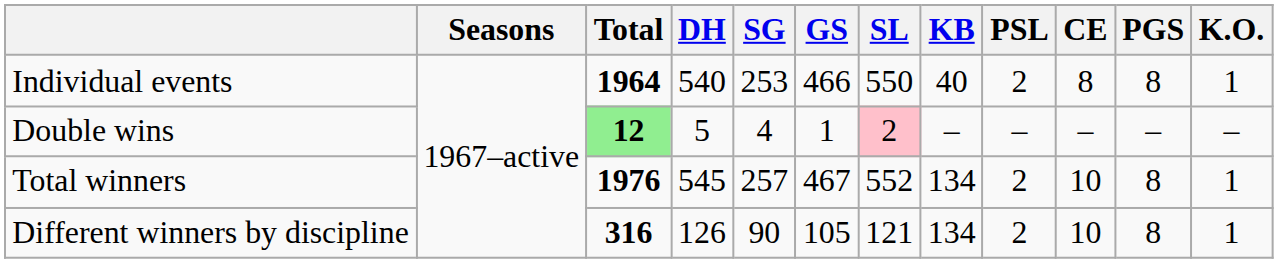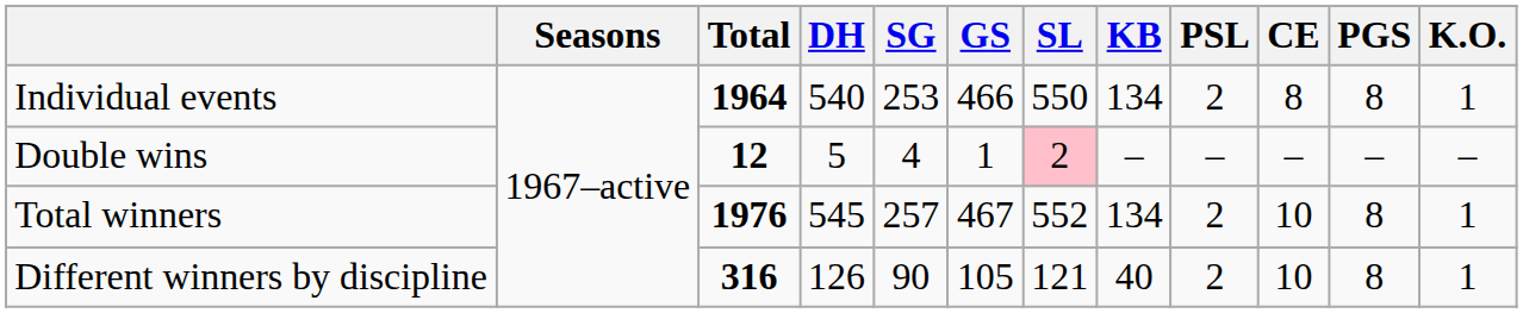 <table class="wikitable" style="text-align:center">
 <tr>
 <th></th>
 <th>Seasons</th>
 <th>Total</th>
 <th><a href='#'>DH</a></th>
 <th><a href='#'>SG</a></th>
 <th><a href='#'>GS</a></th>
 <th><a href='#'>SL</a></th>
 <th><a href='#'>KB</a></th>
 <th>PSL</th>
 <th>CE</th>
 <th>PGS</th>
 <th>K.O.</th>
 </tr>
 <tr>
 <td style="text-align:left;">Individual events</td>
 <td rowspan=4>1967–active</td>
 <td><strong>1964</strong></td>
 <td>540</td>
 <td>253</td>
 <td>466</td>
 <td>550</td>
-<td>40</td>
+<td>134</td>
 <td>2</td>
 <td>8</td>
 <td>8</td>
 <td>1</td>
 </tr>
 <tr>
 <td style="text-align:left;">Double wins</td>
-<td style="background: lightgreen;"><strong>12</strong></td>
+<td><strong>12</strong></td>
 <td>5</td>
 <td>4</td>
 <td>1</td>
 <td style="background: pink;">2</td>
 <td>–</td>
 <td>–</td>
 <td>–</td>
 <td>–</td>
 <td>–</td>
 </tr>
 <tr>
 <td style="text-align:left;">Total winners</td>
 <td><strong>1976</strong></td>
 <td>545</td>
 <td>257</td>
 <td>467</td>
 <td>552</td>
 <td>134</td>
 <td>2</td>
 <td>10</td>
 <td>8</td>
 <td>1</td>
 </tr>
 <tr>
 <td style="text-align:left;">Different winners by discipline</td>
 <td><strong>316</strong></td>
 <td>126</td>
 <td>90</td>
 <td>105</td>
 <td>121</td>
-<td>134</td>
+<td>40</td>
 <td>2</td>
 <td>10</td>
 <td>8</td>
 <td>1</td>
 </tr>
 </table>
